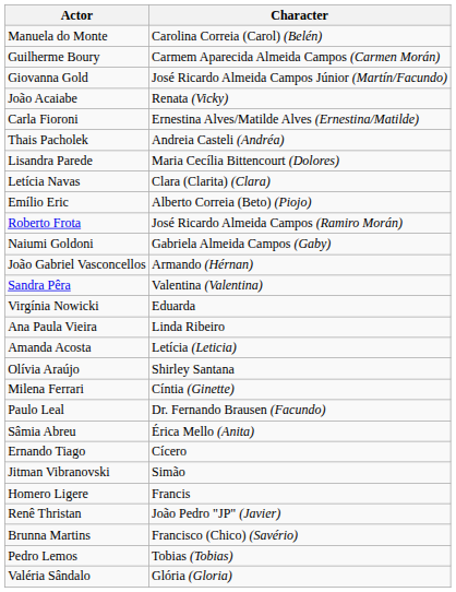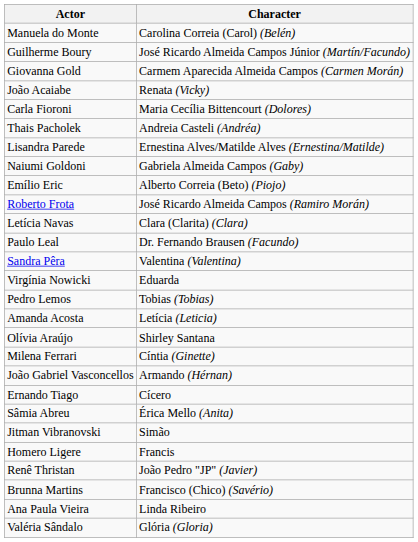 <table class="wikitable">
 <tr>
 <th>Actor</th>
 <th>Character</th>
 </tr>
 <tr>
 <td>Manuela do Monte</td>
 <td>Carolina Correia (Carol) <em>(Belén)</em></td>
 </tr>
 <tr>
 <td>Guilherme Boury</td>
-<td>Carmem Aparecida Almeida Campos <em>(Carmen Morán)</em></td>
+<td>José Ricardo Almeida Campos Júnior <em>(Martín/Facundo)</em></td>
 </tr>
 <tr>
 <td>Giovanna Gold</td>
-<td>José Ricardo Almeida Campos Júnior <em>(Martín/Facundo)</em></td>
+<td>Carmem Aparecida Almeida Campos <em>(Carmen Morán)</em></td>
 </tr>
 <tr>
 <td>João Acaiabe</td>
 <td>Renata <em>(Vicky)</em></td>
 </tr>
 <tr>
 <td>Carla Fioroni</td>
-<td>Ernestina Alves/Matilde Alves <em>(Ernestina/Matilde)</em></td>
+<td>Maria Cecília Bittencourt <em>(Dolores)</em></td>
 </tr>
 <tr>
 <td>Thais Pacholek</td>
 <td>Andreia Casteli <em>(Andréa)</em></td>
 </tr>
 <tr>
 <td>Lisandra Parede</td>
-<td>Maria Cecília Bittencourt <em>(Dolores)</em></td>
+<td>Ernestina Alves/Matilde Alves <em>(Ernestina/Matilde)</em></td>
 </tr>
 <tr>
-<td>Letícia Navas</td>
-<td>Clara (Clarita) <em>(Clara)</em></td>
+<td>Naiumi Goldoni</td>
+<td>Gabriela Almeida Campos <em>(Gaby)</em></td>
 </tr>
 <tr>
 <td>Emílio Eric</td>
 <td>Alberto Correia (Beto) <em>(Piojo)</em></td>
 </tr>
 <tr>
 <td><a href='#'>Roberto Frota</a></td>
 <td>José Ricardo Almeida Campos <em>(Ramiro Morán)</em></td>
 </tr>
 <tr>
-<td>Naiumi Goldoni</td>
-<td>Gabriela Almeida Campos <em>(Gaby)</em></td>
+<td>Letícia Navas</td>
+<td>Clara (Clarita) <em>(Clara)</em></td>
 </tr>
 <tr>
-<td>João Gabriel Vasconcellos</td>
-<td>Armando <em>(Hérnan)</em></td>
+<td>Paulo Leal</td>
+<td>Dr. Fernando Brausen <em>(Facundo)</em></td>
 </tr>
 <tr>
 <td><a href='#'>Sandra Pêra</a></td>
 <td>Valentina <em>(Valentina)</em></td>
 </tr>
 <tr>
 <td>Virgínia Nowicki</td>
 <td>Eduarda</td>
 </tr>
 <tr>
-<td>Ana Paula Vieira</td>
-<td>Linda Ribeiro</td>
+<td>Pedro Lemos</td>
+<td>Tobias <em>(Tobias)</em></td>
 </tr>
 <tr>
 <td>Amanda Acosta</td>
 <td>Letícia <em>(Leticia)</em></td>
 </tr>
 <tr>
 <td>Olívia Araújo</td>
 <td>Shirley Santana</td>
 </tr>
 <tr>
 <td>Milena Ferrari</td>
 <td>Cíntia <em>(Ginette)</em></td>
 </tr>
 <tr>
-<td>Paulo Leal</td>
-<td>Dr. Fernando Brausen <em>(Facundo)</em></td>
+<td>João Gabriel Vasconcellos</td>
+<td>Armando <em>(Hérnan)</em></td>
+</tr>
+<tr>
+<td>Ernando Tiago</td>
+<td>Cícero</td>
 </tr>
 <tr>
 <td>Sâmia Abreu</td>
 <td>Érica Mello <em>(Anita)</em></td>
-</tr>
-<tr>
-<td>Ernando Tiago</td>
-<td>Cícero</td>
 </tr>
 <tr>
 <td>Jitman Vibranovski</td>
 <td>Simão</td>
 </tr>
 <tr>
 <td>Homero Ligere</td>
 <td>Francis</td>
 </tr>
 <tr>
 <td>Renê Thristan</td>
 <td>João Pedro "JP" <em>(Javier)</em></td>
 </tr>
 <tr>
 <td>Brunna Martins</td>
 <td>Francisco (Chico) <em>(Savério)</em></td>
 </tr>
 <tr>
-<td>Pedro Lemos</td>
-<td>Tobias <em>(Tobias)</em></td>
+<td>Ana Paula Vieira</td>
+<td>Linda Ribeiro</td>
 </tr>
 <tr>
 <td>Valéria Sândalo</td>
 <td>Glória <em>(Gloria)</em></td>
 </tr>
 </table>
